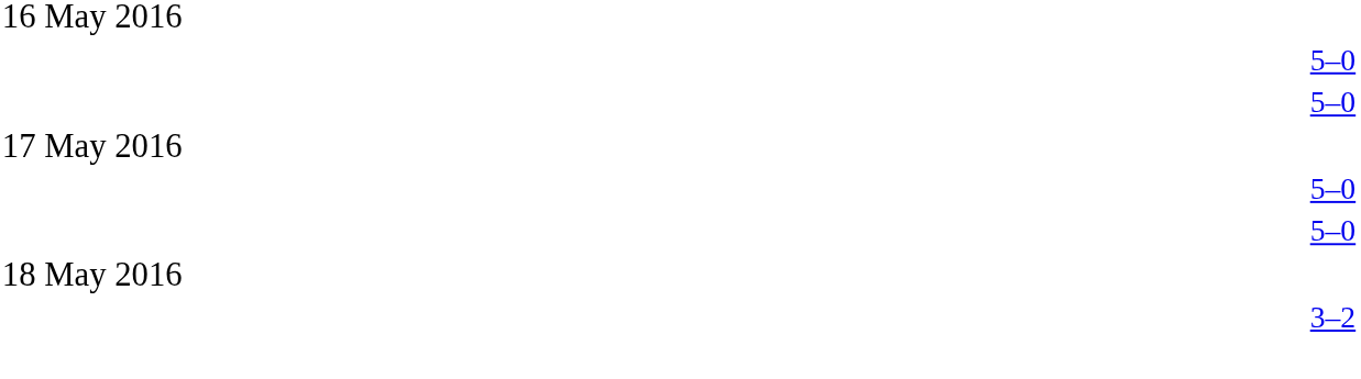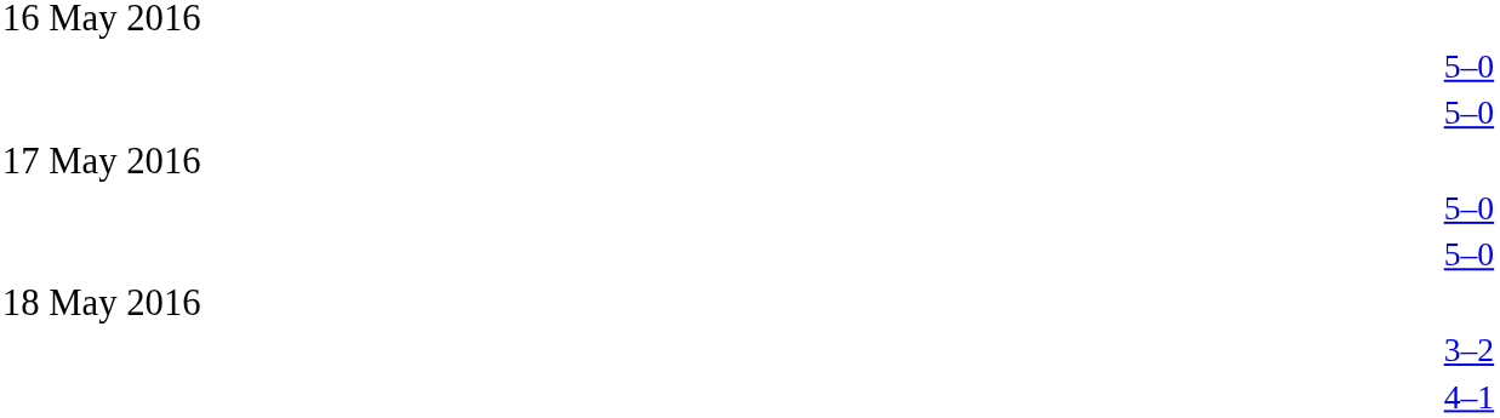 <table style="width:100%;" cellspacing="1">
 <tr>
 <th width=25%></th>
 <th width=10%></th>
 <th width=25%></th>
 </tr>
 <tr>
 <td colspan=3>16 May 2016</td>
 </tr>
 <tr style=font-size:90%>
 <td align=right></td>
 <td align=center><a href='#'>5–0</a></td>
 <td></td>
 </tr>
 <tr style=font-size:90%>
 <td align=right></td>
 <td align=center><a href='#'>5–0</a></td>
 <td></td>
 </tr>
 <tr>
 <td colspan=3>17 May 2016</td>
 </tr>
 <tr style=font-size:90%>
 <td align=right></td>
 <td align=center><a href='#'>5–0</a></td>
 <td></td>
 </tr>
 <tr style=font-size:90%>
 <td align=right></td>
 <td align=center><a href='#'>5–0</a></td>
 <td></td>
 </tr>
 <tr>
 <td colspan=3>18 May 2016</td>
 </tr>
 <tr style=font-size:90%>
 <td align=right></td>
 <td align=center><a href='#'>3–2</a></td>
 <td></td>
 </tr>
+<tr style=font-size:90%>
+<td align=right></td>
+<td align=center><a href='#'>4–1</a></td>
+<td></td>
+</tr>
 </table>
